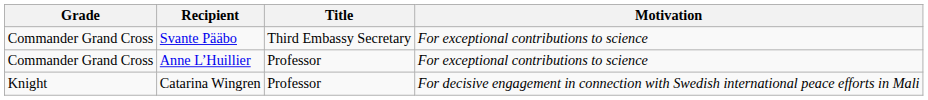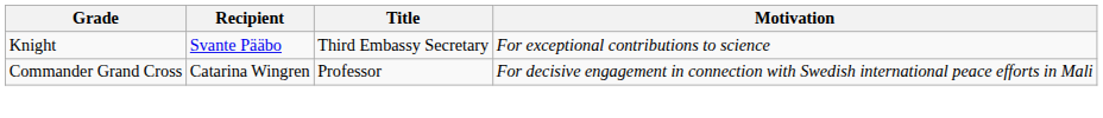 <table class="wikitable">
 <tr>
 <th>Grade</th>
 <th>Recipient</th>
 <th>Title</th>
 <th>Motivation</th>
 </tr>
 <tr>
-<td>Commander Grand Cross</td>
+<td>Knight</td>
 <td><a href='#'>Svante Pääbo</a></td>
 <td>Third Embassy Secretary</td>
 <td><em>For exceptional contributions to science</em></td>
 </tr>
 <tr>
 <td>Commander Grand Cross</td>
-<td><a href='#'>Anne L’Huillier</a></td>
-<td>Professor</td>
-<td><em>For exceptional contributions to science</em></td>
-</tr>
-<tr>
-<td>Knight</td>
 <td>Catarina Wingren</td>
 <td>Professor</td>
 <td><em>For decisive engagement in connection with Swedish international peace efforts in Mali</em></td>
 </tr>
 </table>
